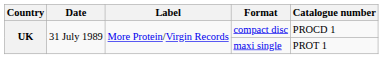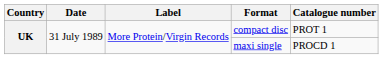 <table class="wikitable plainrowheaders">
 <tr>
 <th scope="col">Country</th>
 <th scope="col">Date</th>
 <th scope="col">Label</th>
 <th scope="col">Format</th>
 <th scope="col">Catalogue number</th>
 </tr>
 <tr>
 <th scope="row" rowspan="2">UK</th>
 <td rowspan="2">31 July 1989</td>
 <td rowspan="2"><a href='#'>More Protein</a>/<a href='#'>Virgin Records</a></td>
 <td><a href='#'>compact disc</a></td>
-<td>PROCD 1</td>
+<td>PROT 1</td>
 </tr>
 <tr>
 <td><a href='#'>maxi single</a></td>
-<td>PROT 1</td>
+<td>PROCD 1</td>
 </tr>
 </table>
